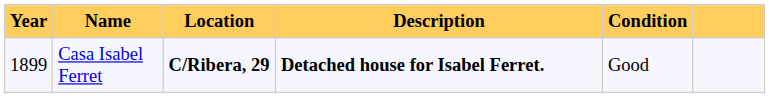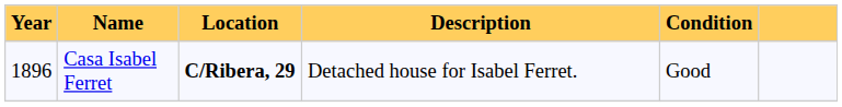 <table bgcolor="#f7f8ff" cellpadding="4" cellspacing="0" border="1" style="font-size: 95%; border: #cccccc solid 1px; border-collapse: collapse;">
 <tr>
 <th width="5%" style="background:#ffce5d;">Year</th>
 <th width="15%" style="background:#ffce5d;">Name</th>
 <th width="15%" style="background:#ffce5d;">Location</th>
 <th width="45%" style="background:#ffce5d;">Description</th>
 <th width="10%" style="background:#ffce5d;">Condition</th>
 <th width="10%" style="background:#ffce5d;"></th>
 </tr>
 <tr ---->
 </tr>
 <tr>
-<td>1899</td>
+<td>1896</td>
 <td><a href='#'>Casa Isabel Ferret</a></td>
 <td><strong>C/Ribera, 29</strong></td>
-<td><strong>Detached house for Isabel Ferret.</strong></td>
+<td>Detached house for Isabel Ferret.</td>
 <td>Good</td>
 <td></td>
 </tr>
 <tr>
 </tr>
 </table>
